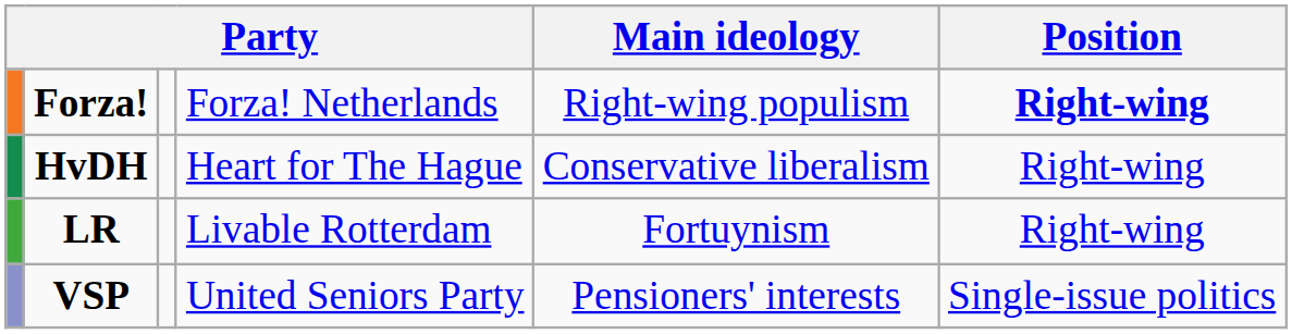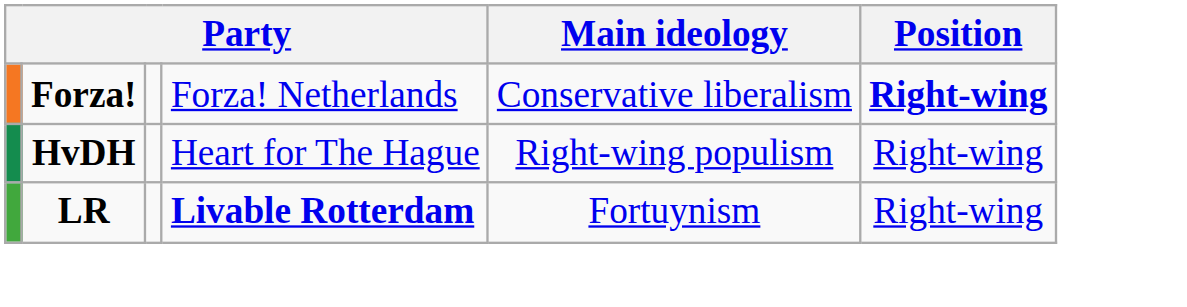 <table class="wikitable" style="text-align:center">
 <tr>
 <th colspan="4"><a href='#'>Party</a></th>
 <th><a href='#'>Main ideology</a></th>
 <th><a href='#'>Position</a></th>
 </tr>
 <tr>
 <th style="background-color:#F57722;"></th>
 <td><strong>Forza!</strong></td>
 <td></td>
 <td style="text-align:left;"><a href='#'>Forza! Netherlands</a> <br> </td>
-<td><a href='#'>Right-wing populism</a></td>
+<td><a href='#'>Conservative liberalism</a></td>
 <td><strong><a href='#'>Right-wing</a></strong></td>
 </tr>
 <tr>
 <th style="background-color:#148C4E;"></th>
 <td><strong>HvDH</strong></td>
 <td></td>
 <td style="text-align:left;"><a href='#'>Heart for The Hague</a> <br> </td>
-<td><a href='#'>Conservative liberalism</a></td>
+<td><a href='#'>Right-wing populism</a></td>
 <td><a href='#'>Right-wing</a></td>
 </tr>
 <tr>
 <th style="background-color:#41A83D;"></th>
 <td><strong>LR</strong></td>
 <td></td>
-<td style="text-align:left;"><a href='#'>Livable Rotterdam</a> <br> </td>
+<td style="text-align:left;"><strong><a href='#'>Livable Rotterdam</a> <br> </strong></td>
 <td><a href='#'>Fortuynism</a></td>
 <td><a href='#'>Right-wing</a></td>
 </tr>
-<tr>
-<th style="background-color:#8A91C8;"></th>
-<td><strong>VSP</strong></td>
-<td></td>
-<td style="text-align:left;"><a href='#'>United Seniors Party</a> <br> </td>
-<td><a href='#'>Pensioners' interests</a></td>
-<td><a href='#'>Single-issue politics</a></td>
-</tr>
 </table>
